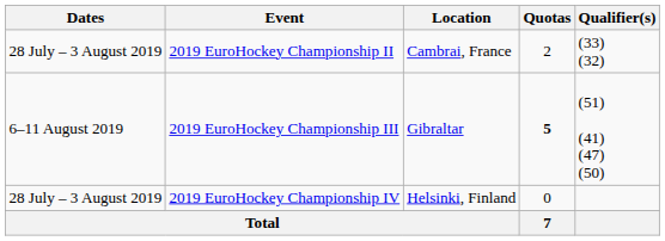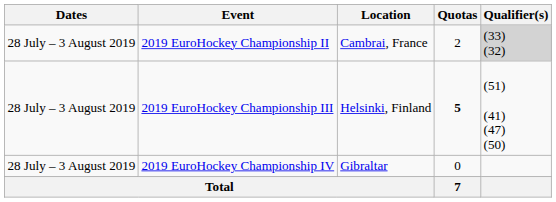 <table class="wikitable">
 <tr>
 <th>Dates</th>
 <th>Event</th>
 <th>Location</th>
 <th>Quotas</th>
 <th>Qualifier(s)</th>
 </tr>
 <tr>
 <td>28 July – 3 August 2019</td>
 <td><a href='#'>2019 EuroHockey Championship II</a></td>
 <td><a href='#'>Cambrai</a>, France</td>
 <td align=center>2</td>
-<td> (33)<br> (32)</td>
+<td style="background: lightgrey;"> (33)<br> (32)</td>
 </tr>
 <tr>
-<td>6–11 August 2019</td>
+<td>28 July – 3 August 2019</td>
 <td><a href='#'>2019 EuroHockey Championship III</a></td>
-<td><a href='#'>Gibraltar</a></td>
+<td><a href='#'>Helsinki</a>, Finland</td>
 <td align=center><strong>5</strong></td>
 <td><s></s><br> (51)<br><br> (41)<br> (47)<br> (50)</td>
 </tr>
 <tr>
 <td>28 July – 3 August 2019</td>
 <td><a href='#'>2019 EuroHockey Championship IV</a></td>
-<td><a href='#'>Helsinki</a>, Finland</td>
+<td><a href='#'>Gibraltar</a></td>
 <td align=center>0</td>
 <td><s></s></td>
 </tr>
 <tr>
 <th colspan=3>Total</th>
 <th>7</th>
 <th></th>
 </tr>
 </table>
